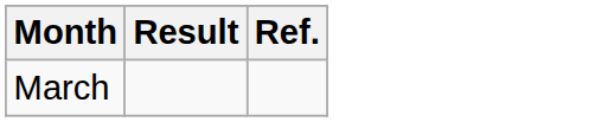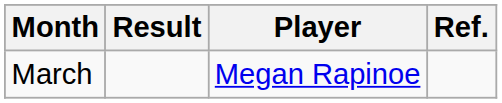 <table class=wikitable>
 <tr>
 <th>Month</th>
 <th>Result</th>
+<th>Player</th>
 <th>Ref.</th>
 </tr>
 <tr>
 <td>March</td>
 <td></td>
+<td> <a href='#'>Megan Rapinoe</a></td>
 <td></td>
 </tr>
 </table>
